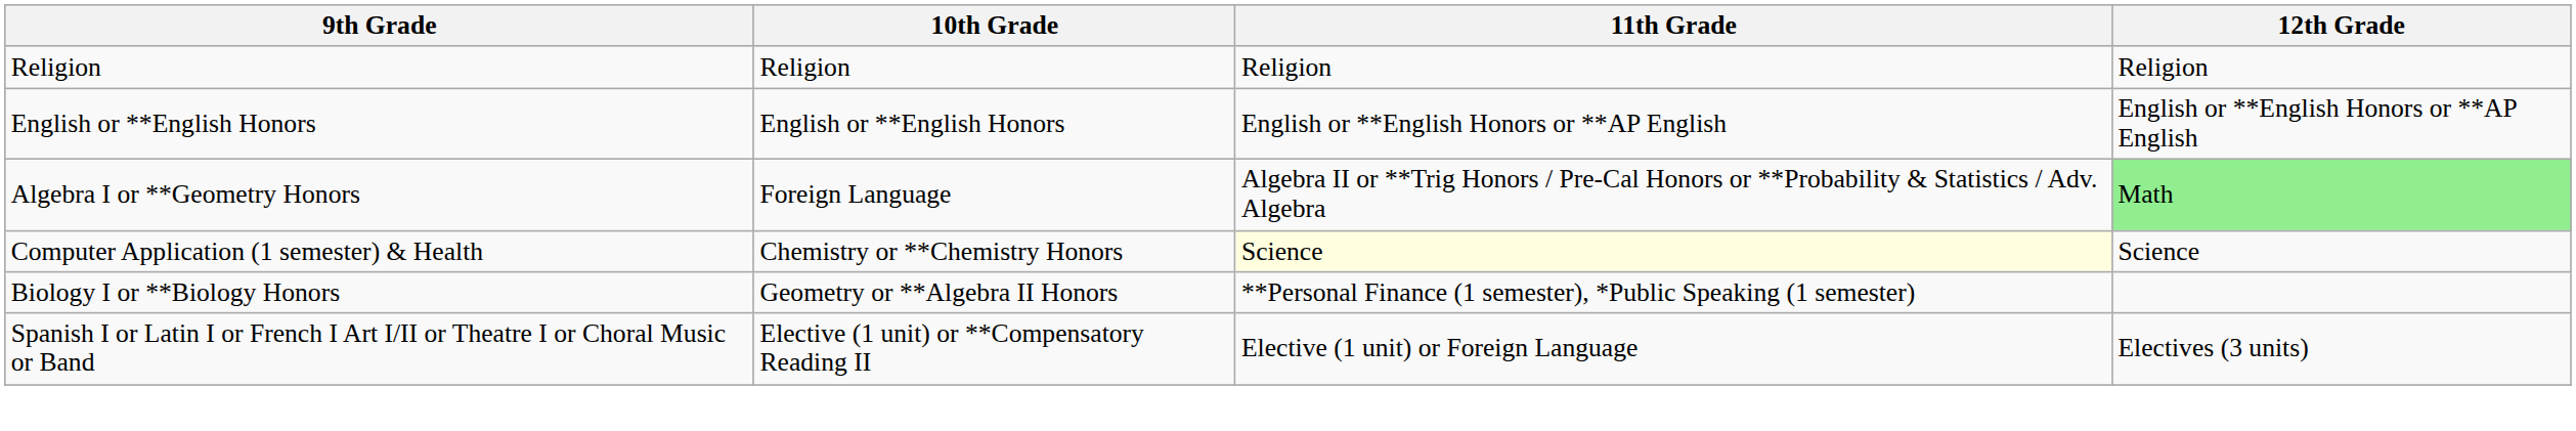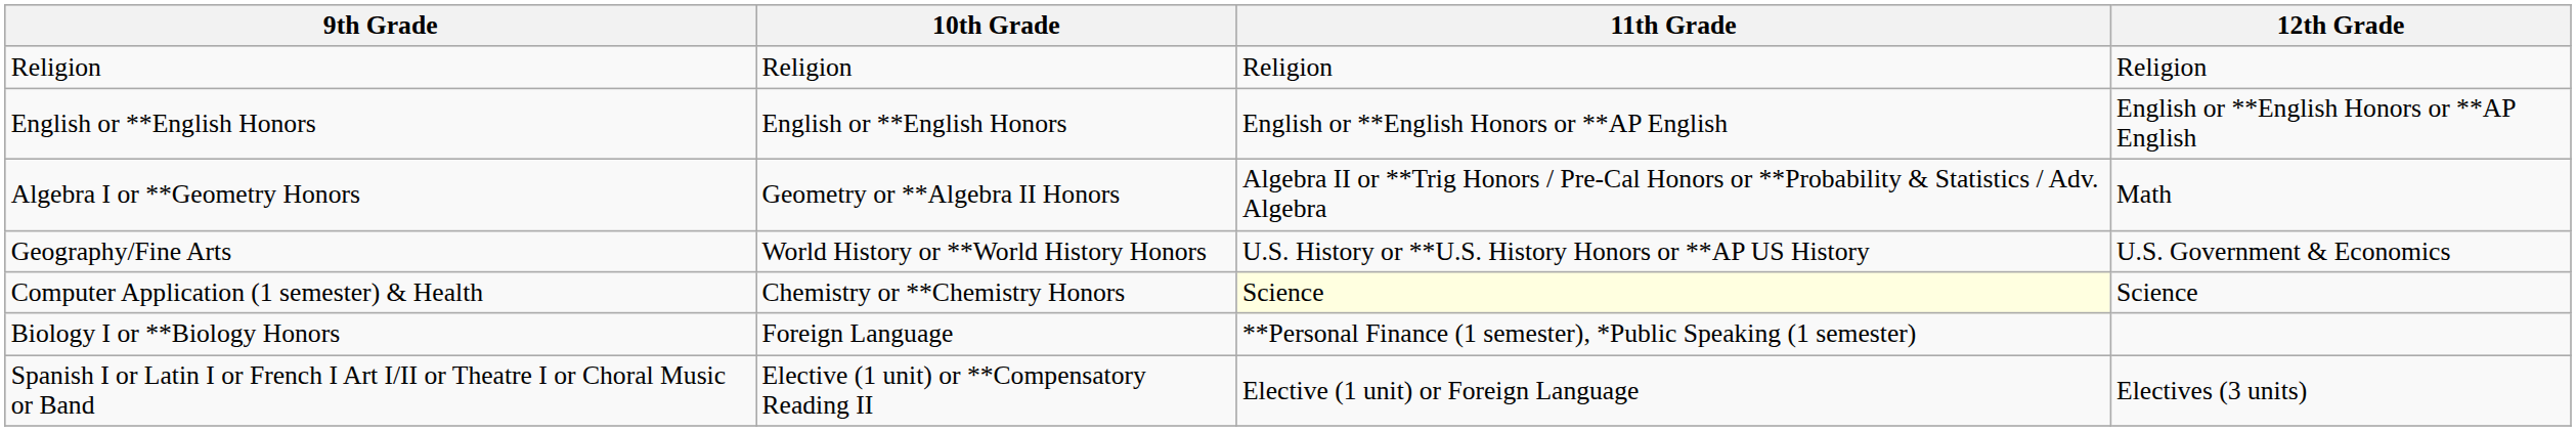 <table class="wikitable" border="1">
 <tr>
 <th>9th Grade</th>
 <th>10th Grade</th>
 <th>11th Grade</th>
 <th>12th Grade</th>
 </tr>
 <tr>
 <td>Religion</td>
 <td>Religion</td>
 <td>Religion</td>
 <td>Religion</td>
 </tr>
 <tr>
 <td>English or **English Honors</td>
 <td>English or **English Honors</td>
 <td>English or **English Honors or **AP English</td>
 <td>English or **English Honors or **AP English</td>
 </tr>
 <tr>
 <td>Algebra I or **Geometry Honors</td>
-<td>Foreign Language</td>
+<td>Geometry or **Algebra II Honors</td>
 <td>Algebra II or **Trig Honors / Pre-Cal Honors or **Probability & Statistics / Adv. Algebra</td>
-<td style="background: lightgreen;">Math</td>
+<td>Math</td>
+</tr>
+<tr>
+<td>Geography/Fine Arts</td>
+<td>World History or **World History Honors</td>
+<td>U.S. History  or **U.S. History Honors or **AP US History</td>
+<td>U.S. Government & Economics</td>
 </tr>
 <tr>
 <td>Computer Application (1 semester) & Health</td>
 <td>Chemistry or **Chemistry Honors</td>
 <td style="background: lightyellow;">Science</td>
 <td>Science</td>
 </tr>
 <tr>
 <td>Biology I or **Biology Honors</td>
-<td>Geometry or **Algebra II Honors</td>
+<td>Foreign Language</td>
 <td>**Personal Finance (1 semester), *Public Speaking (1 semester)</td>
 <td></td>
 </tr>
 <tr>
 <td>Spanish I or Latin I or French I Art I/II or Theatre I or Choral Music or Band</td>
 <td>Elective (1 unit) or **Compensatory Reading II</td>
 <td>Elective (1 unit) or Foreign Language</td>
 <td>Electives (3 units)</td>
 </tr>
 </table>
